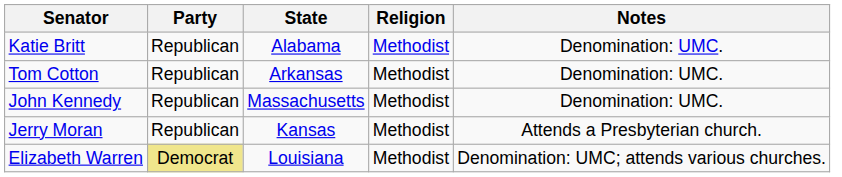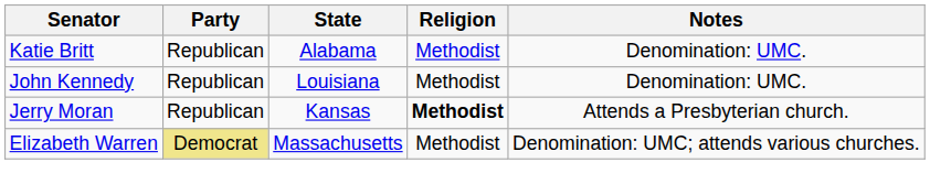 <table class="wikitable sortable" style="text-align:center">
 <tr>
 <th>Senator</th>
 <th>Party</th>
 <th>State</th>
 <th>Religion</th>
 <th>Notes</th>
 </tr>
 <tr>
 <td align=left nowrap> <a href='#'>Katie Britt</a></td>
 <td>Republican</td>
 <td><a href='#'>Alabama</a></td>
 <td><a href='#'>Methodist</a></td>
 <td>Denomination: <a href='#'>UMC</a>.</td>
 </tr>
 <tr>
-<td align=left nowrap> <a href='#'>Tom Cotton</a></td>
-<td>Republican</td>
-<td><a href='#'>Arkansas</a></td>
-<td>Methodist</td>
-<td>Denomination: UMC.</td>
-</tr>
-<tr>
 <td align=left nowrap> <a href='#'>John Kennedy</a></td>
 <td>Republican</td>
-<td><a href='#'>Massachusetts</a></td>
+<td><a href='#'>Louisiana</a></td>
 <td>Methodist</td>
 <td>Denomination: UMC.</td>
 </tr>
 <tr>
 <td align=left nowrap> <a href='#'>Jerry Moran</a></td>
 <td>Republican</td>
 <td><a href='#'>Kansas</a></td>
-<td>Methodist</td>
+<td><strong>Methodist</strong></td>
 <td>Attends a Presbyterian church.</td>
 </tr>
 <tr>
 <td align=left nowrap> <a href='#'>Elizabeth Warren</a></td>
 <td style="background: khaki;">Democrat</td>
-<td><a href='#'>Louisiana</a></td>
+<td><a href='#'>Massachusetts</a></td>
 <td>Methodist</td>
 <td>Denomination: UMC; attends various churches.</td>
 </tr>
 </table>
